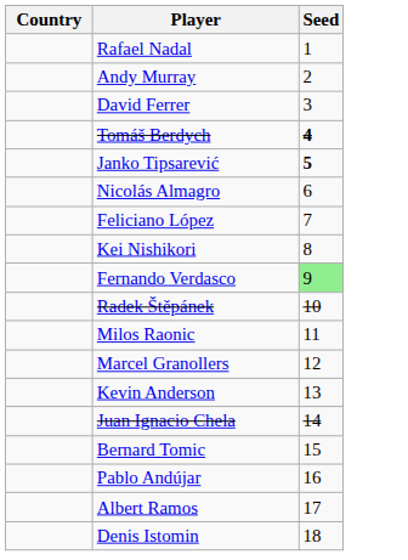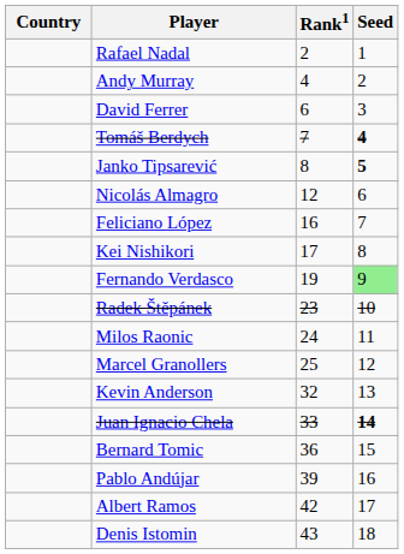 <table class=wikitable>
 <tr>
 <th width="70">Country</th>
 <th width="175">Player</th>
+<th>Rank<sup>1</sup></th>
 <th>Seed</th>
 </tr>
 <tr>
 <td></td>
 <td><a href='#'>Rafael Nadal</a></td>
+<td>2</td>
 <td>1</td>
 </tr>
 <tr>
 <td></td>
 <td><a href='#'>Andy Murray</a></td>
+<td>4</td>
 <td>2</td>
 </tr>
 <tr>
 <td></td>
 <td><a href='#'>David Ferrer</a></td>
+<td>6</td>
 <td>3</td>
 </tr>
 <tr>
 <td><s></s></td>
 <td><s><a href='#'>Tomáš Berdych</a></s></td>
+<td><s>7</s></td>
 <td><strong><s>4</s></strong></td>
 </tr>
 <tr>
 <td></td>
 <td><a href='#'>Janko Tipsarević</a></td>
+<td>8</td>
 <td><strong>5</strong></td>
 </tr>
 <tr>
 <td></td>
 <td><a href='#'>Nicolás Almagro</a></td>
+<td>12</td>
 <td>6</td>
 </tr>
 <tr>
 <td></td>
 <td><a href='#'>Feliciano López</a></td>
+<td>16</td>
 <td>7</td>
 </tr>
 <tr>
 <td></td>
 <td><a href='#'>Kei Nishikori</a></td>
+<td>17</td>
 <td>8</td>
 </tr>
 <tr>
 <td></td>
 <td><a href='#'>Fernando Verdasco</a></td>
+<td>19</td>
 <td style="background: lightgreen;">9</td>
 </tr>
 <tr>
 <td><s></s></td>
 <td><s><a href='#'>Radek Štěpánek</a></s></td>
+<td><s>23</s></td>
 <td><s>10</s></td>
 </tr>
 <tr>
 <td></td>
 <td><a href='#'>Milos Raonic</a></td>
+<td>24</td>
 <td>11</td>
 </tr>
 <tr>
 <td></td>
 <td><a href='#'>Marcel Granollers</a></td>
+<td>25</td>
 <td>12</td>
 </tr>
 <tr>
 <td></td>
 <td><a href='#'>Kevin Anderson</a></td>
+<td>32</td>
 <td>13</td>
 </tr>
 <tr>
 <td><s></s></td>
 <td><s><a href='#'>Juan Ignacio Chela</a></s></td>
-<td><s>14</s></td>
+<td><s>33</s></td>
+<td><strong><s>14</s></strong></td>
 </tr>
 <tr>
 <td></td>
 <td><a href='#'>Bernard Tomic</a></td>
+<td>36</td>
 <td>15</td>
 </tr>
 <tr>
 <td></td>
 <td><a href='#'>Pablo Andújar</a></td>
+<td>39</td>
 <td>16</td>
 </tr>
 <tr>
 <td></td>
 <td><a href='#'>Albert Ramos</a></td>
+<td>42</td>
 <td>17</td>
 </tr>
 <tr>
 <td></td>
 <td><a href='#'>Denis Istomin</a></td>
+<td>43</td>
 <td>18</td>
 </tr>
 </table>
